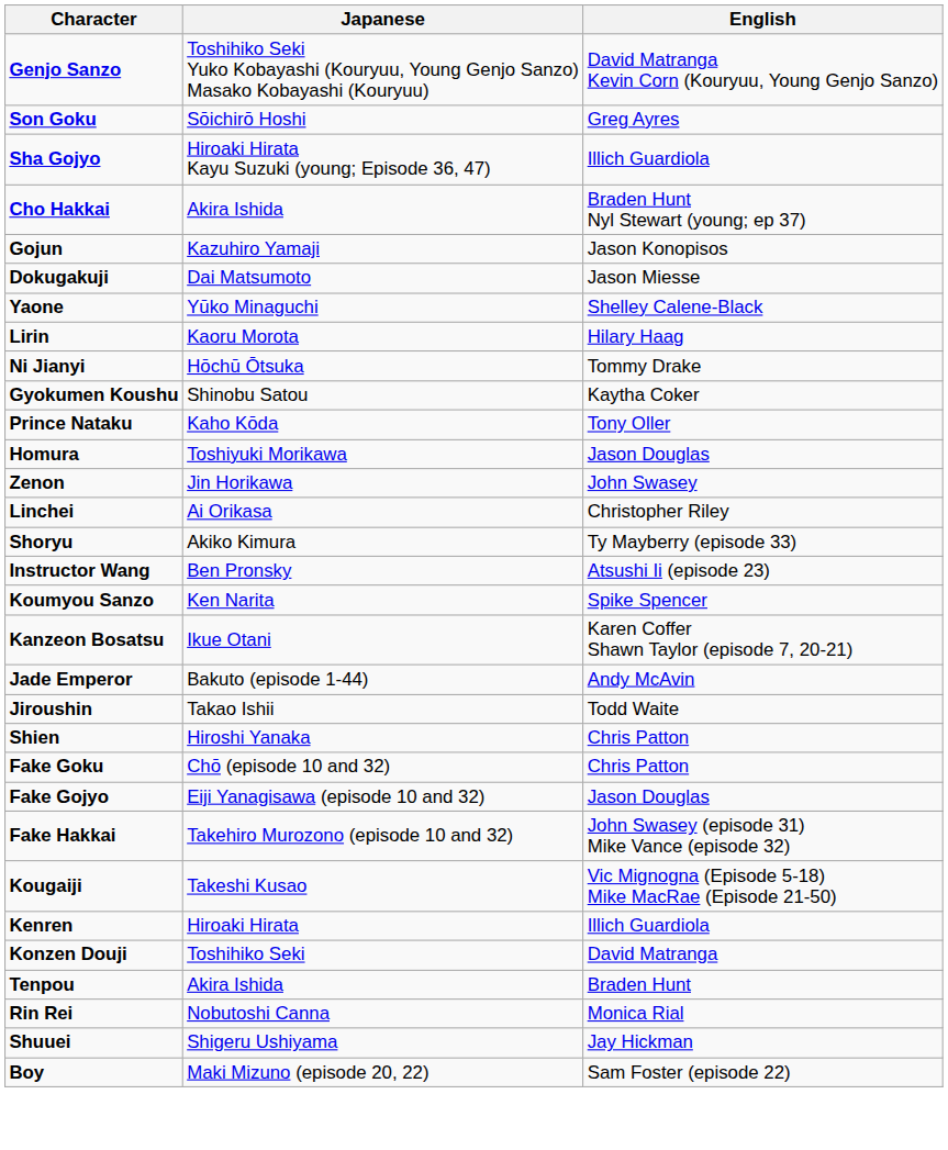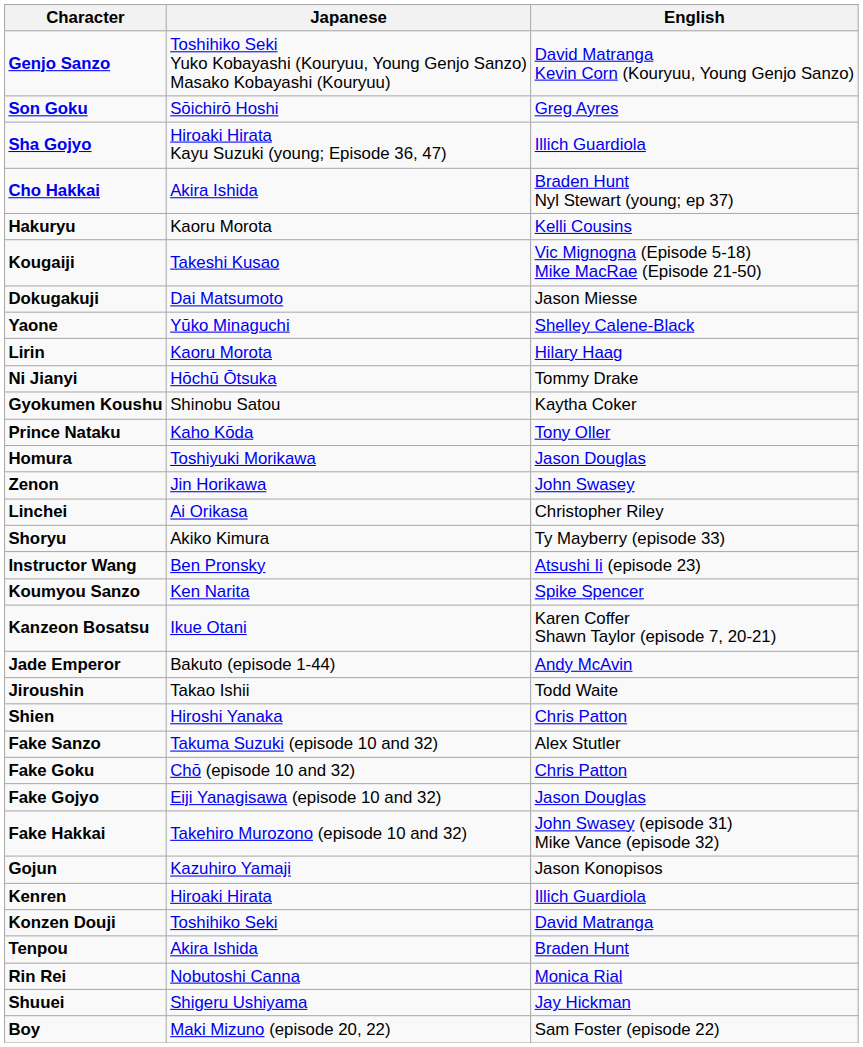 <table class="wikitable" style="border-collapse: collapse;">
 <tr>
 <th>Character</th>
 <th>Japanese</th>
 <th>English</th>
 </tr>
 <tr>
 <td><strong><a href='#'>Genjo Sanzo</a></strong></td>
 <td><a href='#'>Toshihiko Seki</a> <br> Yuko Kobayashi (Kouryuu, Young Genjo Sanzo)  <br> Masako Kobayashi (Kouryuu)</td>
 <td><a href='#'>David Matranga</a> <br> <a href='#'>Kevin Corn</a>  (Kouryuu, Young Genjo Sanzo)</td>
 </tr>
 <tr>
 <td><strong><a href='#'>Son Goku</a></strong></td>
 <td><a href='#'>Sōichirō Hoshi</a></td>
 <td><a href='#'>Greg Ayres</a></td>
 </tr>
 <tr>
 <td><strong><a href='#'>Sha Gojyo</a></strong></td>
 <td><a href='#'>Hiroaki Hirata</a> <br> Kayu Suzuki (young; Episode 36, 47)</td>
 <td><a href='#'>Illich Guardiola</a></td>
 </tr>
 <tr>
 <td><strong><a href='#'>Cho Hakkai</a></strong></td>
 <td><a href='#'>Akira Ishida</a></td>
 <td><a href='#'>Braden Hunt</a> <br> Nyl Stewart (young; ep 37)</td>
 </tr>
 <tr>
-<td><strong>Gojun</strong></td>
-<td><a href='#'>Kazuhiro Yamaji</a></td>
-<td>Jason Konopisos</td>
+<td><strong>Hakuryu</strong></td>
+<td>Kaoru Morota</td>
+<td><a href='#'>Kelli Cousins</a></td>
+</tr>
+<tr>
+<td><strong>Kougaiji</strong></td>
+<td><a href='#'>Takeshi Kusao</a></td>
+<td><a href='#'>Vic Mignogna</a> (Episode 5-18) <br> <a href='#'>Mike MacRae</a> (Episode 21-50)</td>
 </tr>
 <tr>
 <td><strong>Dokugakuji</strong></td>
 <td><a href='#'>Dai Matsumoto</a></td>
 <td>Jason Miesse</td>
 </tr>
 <tr>
 <td><strong>Yaone</strong></td>
 <td><a href='#'>Yūko Minaguchi</a></td>
 <td><a href='#'>Shelley Calene-Black</a></td>
 </tr>
 <tr>
 <td><strong>Lirin</strong></td>
 <td><a href='#'>Kaoru Morota</a></td>
 <td><a href='#'>Hilary Haag</a></td>
 </tr>
 <tr>
 <td><strong>Ni Jianyi</strong></td>
 <td><a href='#'>Hōchū Ōtsuka</a></td>
 <td>Tommy Drake</td>
 </tr>
 <tr>
 <td><strong>Gyokumen Koushu</strong></td>
 <td>Shinobu Satou</td>
 <td>Kaytha Coker</td>
 </tr>
 <tr>
 <td><strong>Prince Nataku</strong></td>
 <td><a href='#'>Kaho Kōda</a></td>
 <td><a href='#'>Tony Oller</a></td>
 </tr>
 <tr>
 <td><strong>Homura</strong></td>
 <td><a href='#'>Toshiyuki Morikawa</a></td>
 <td><a href='#'>Jason Douglas</a></td>
 </tr>
 <tr>
 <td><strong>Zenon</strong></td>
 <td><a href='#'>Jin Horikawa</a></td>
 <td><a href='#'>John Swasey</a></td>
 </tr>
 <tr>
 <td><strong>Linchei</strong></td>
 <td><a href='#'>Ai Orikasa</a></td>
 <td>Christopher Riley</td>
 </tr>
 <tr>
 <td><strong>Shoryu</strong></td>
 <td>Akiko Kimura</td>
 <td>Ty Mayberry (episode 33)</td>
 </tr>
 <tr>
 <td><strong>Instructor Wang</strong></td>
 <td><a href='#'>Ben Pronsky</a></td>
 <td><a href='#'>Atsushi Ii</a> (episode 23)</td>
 </tr>
 <tr>
 <td><strong>Koumyou Sanzo</strong></td>
 <td><a href='#'>Ken Narita</a></td>
 <td><a href='#'>Spike Spencer</a></td>
 </tr>
 <tr>
 <td><strong>Kanzeon Bosatsu</strong></td>
 <td><a href='#'>Ikue Otani</a></td>
 <td>Karen Coffer <br> Shawn Taylor (episode 7, 20-21)</td>
 </tr>
 <tr>
 <td><strong>Jade Emperor</strong></td>
 <td>Bakuto (episode 1-44)</td>
 <td><a href='#'>Andy McAvin</a></td>
 </tr>
 <tr>
 <td><strong>Jiroushin</strong></td>
 <td>Takao Ishii</td>
 <td>Todd Waite</td>
 </tr>
 <tr>
 <td><strong>Shien</strong></td>
 <td><a href='#'>Hiroshi Yanaka</a></td>
 <td><a href='#'>Chris Patton</a></td>
 </tr>
 <tr>
+<td><strong>Fake Sanzo</strong></td>
+<td><a href='#'>Takuma Suzuki</a> (episode 10 and 32)</td>
+<td>Alex Stutler</td>
+</tr>
+<tr>
 <td><strong>Fake Goku</strong></td>
 <td><a href='#'>Chō</a> (episode 10 and 32)</td>
 <td><a href='#'>Chris Patton</a></td>
 </tr>
 <tr>
 <td><strong>Fake Gojyo</strong></td>
 <td><a href='#'>Eiji Yanagisawa</a> (episode 10 and 32)</td>
 <td><a href='#'>Jason Douglas</a></td>
 </tr>
 <tr>
 <td><strong>Fake Hakkai</strong></td>
 <td><a href='#'>Takehiro Murozono</a> (episode 10 and 32)</td>
 <td><a href='#'>John Swasey</a> (episode 31) <br> Mike Vance (episode 32)</td>
 </tr>
 <tr>
-<td><strong>Kougaiji</strong></td>
-<td><a href='#'>Takeshi Kusao</a></td>
-<td><a href='#'>Vic Mignogna</a> (Episode 5-18) <br> <a href='#'>Mike MacRae</a> (Episode 21-50)</td>
+<td><strong>Gojun</strong></td>
+<td><a href='#'>Kazuhiro Yamaji</a></td>
+<td>Jason Konopisos</td>
 </tr>
 <tr>
 <td><strong>Kenren</strong></td>
 <td><a href='#'>Hiroaki Hirata</a></td>
 <td><a href='#'>Illich Guardiola</a></td>
 </tr>
 <tr>
 <td><strong>Konzen Douji</strong></td>
 <td><a href='#'>Toshihiko Seki</a></td>
 <td><a href='#'>David Matranga</a></td>
 </tr>
 <tr>
 <td><strong>Tenpou</strong></td>
 <td><a href='#'>Akira Ishida</a></td>
 <td><a href='#'>Braden Hunt</a></td>
 </tr>
 <tr>
 <td><strong>Rin Rei</strong></td>
 <td><a href='#'>Nobutoshi Canna</a></td>
 <td><a href='#'>Monica Rial</a></td>
 </tr>
 <tr>
 <td><strong>Shuuei</strong></td>
 <td><a href='#'>Shigeru Ushiyama</a></td>
 <td><a href='#'>Jay Hickman</a></td>
 </tr>
 <tr>
 <td><strong>Boy</strong></td>
 <td><a href='#'>Maki Mizuno</a> (episode 20, 22)</td>
 <td>Sam Foster (episode 22)</td>
 </tr>
 </table>
